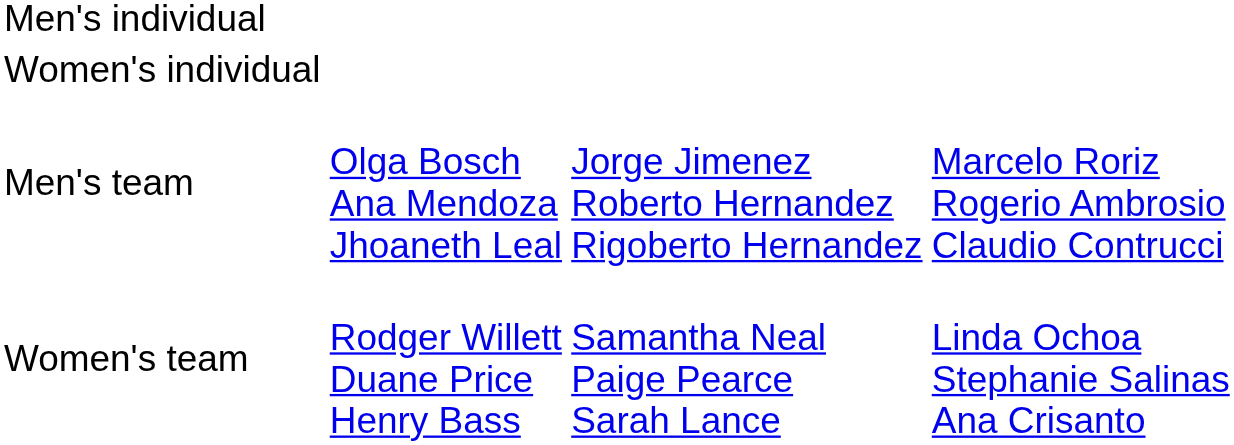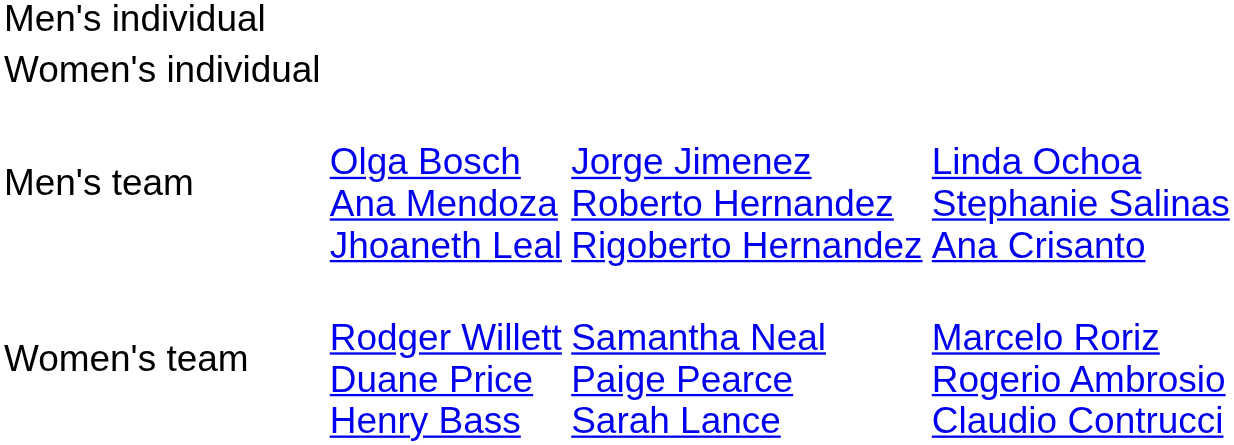 <table>
 <tr>
 <td>Men's individual</td>
 <td></td>
 <td></td>
 <td></td>
 </tr>
 <tr>
 <td>Women's individual</td>
 <td></td>
 <td></td>
 <td></td>
 </tr>
 <tr>
 <td>Men's team</td>
 <td><br><a href='#'>Olga Bosch</a><br><a href='#'>Ana Mendoza</a><br><a href='#'>Jhoaneth Leal</a></td>
 <td><br><a href='#'>Jorge Jimenez</a><br><a href='#'>Roberto Hernandez</a><br><a href='#'>Rigoberto Hernandez</a></td>
-<td><br><a href='#'>Marcelo Roriz</a><br><a href='#'>Rogerio Ambrosio</a><br><a href='#'>Claudio Contrucci</a></td>
+<td><br><a href='#'>Linda Ochoa</a><br><a href='#'>Stephanie Salinas</a><br><a href='#'>Ana Crisanto</a></td>
 </tr>
 <tr>
 <td>Women's team</td>
 <td><br><a href='#'>Rodger Willett</a><br><a href='#'>Duane Price</a><br><a href='#'>Henry Bass</a></td>
 <td><br><a href='#'>Samantha Neal</a><br><a href='#'>Paige Pearce</a><br><a href='#'>Sarah Lance</a></td>
-<td><br><a href='#'>Linda Ochoa</a><br><a href='#'>Stephanie Salinas</a><br><a href='#'>Ana Crisanto</a></td>
+<td><br><a href='#'>Marcelo Roriz</a><br><a href='#'>Rogerio Ambrosio</a><br><a href='#'>Claudio Contrucci</a></td>
 </tr>
 </table>
